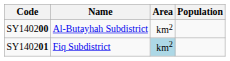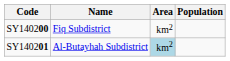 <table class="wikitable sortable">
 <tr>
 <th>Code</th>
 <th>Name</th>
 <th>Area</th>
 <th>Population</th>
 </tr>
 <tr>
 <td>SY1402<strong>00</strong></td>
-<td><a href='#'>Al-Butayhah Subdistrict</a></td>
+<td><a href='#'>Fiq Subdistrict</a></td>
 <td align=right> km<sup>2</sup></td>
 <td align="right"></td>
 </tr>
 <tr>
 <td>SY1402<strong>01</strong></td>
-<td><a href='#'>Fiq Subdistrict</a></td>
+<td><a href='#'>Al-Butayhah Subdistrict</a></td>
 <td align="right" style="background: lightblue;"> km<sup>2</sup></td>
 <td align="right"></td>
 </tr>
 </table>
